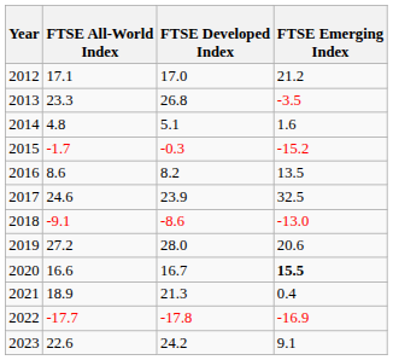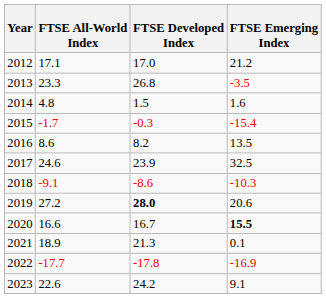 <table class="wikitable sortable">
 <tr>
 <th>Year</th>
 <th><br>FTSE All-World<br>Index</th>
 <th><br>FTSE Developed<br>Index</th>
 <th><br>FTSE Emerging<br>Index</th>
 </tr>
 <tr>
 <td>2012</td>
 <td>17.1</td>
 <td>17.0</td>
 <td>21.2</td>
 </tr>
 <tr>
 <td>2013</td>
 <td>23.3</td>
 <td>26.8</td>
 <td style="color:red">-3.5</td>
 </tr>
 <tr>
 <td>2014</td>
 <td>4.8</td>
-<td>5.1</td>
+<td>1.5</td>
 <td>1.6</td>
 </tr>
 <tr>
 <td>2015</td>
 <td style="color:red">-1.7</td>
 <td style="color:red">-0.3</td>
-<td style="color:red">-15.2</td>
+<td style="color:red">-15.4</td>
 </tr>
 <tr>
 <td>2016</td>
 <td>8.6</td>
 <td>8.2</td>
 <td>13.5</td>
 </tr>
 <tr>
 <td>2017</td>
 <td>24.6</td>
 <td>23.9</td>
 <td>32.5</td>
 </tr>
 <tr>
 <td>2018</td>
 <td style="color:red">-9.1</td>
 <td style="color:red">-8.6</td>
-<td style="color:red">-13.0</td>
+<td style="color:red">-10.3</td>
 </tr>
 <tr>
 <td>2019</td>
 <td>27.2</td>
-<td>28.0</td>
+<td><strong>28.0</strong></td>
 <td>20.6</td>
 </tr>
 <tr>
 <td>2020</td>
 <td>16.6</td>
 <td>16.7</td>
 <td><strong>15.5</strong></td>
 </tr>
 <tr>
 <td>2021</td>
 <td>18.9</td>
 <td>21.3</td>
-<td>0.4</td>
+<td>0.1</td>
 </tr>
 <tr>
 <td>2022</td>
 <td style="color:red">-17.7</td>
 <td style="color:red">-17.8</td>
 <td style="color:red">-16.9</td>
 </tr>
 <tr>
 <td>2023</td>
 <td>22.6</td>
 <td>24.2</td>
 <td>9.1</td>
 </tr>
 </table>
